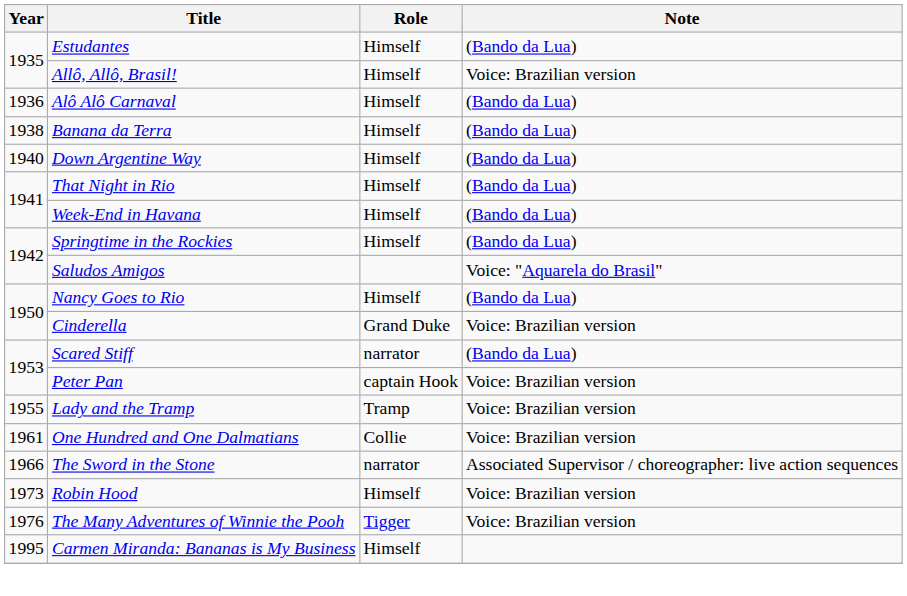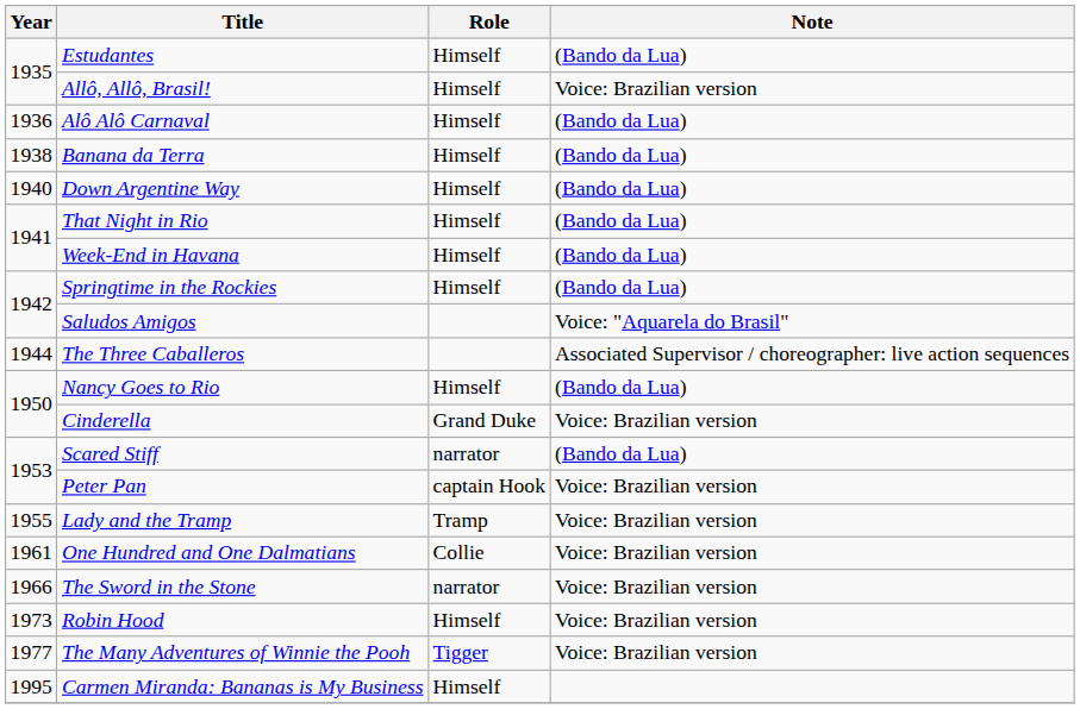 <table class="wikitable">
 <tr>
 <th>Year</th>
 <th>Title</th>
 <th>Role</th>
 <th>Note</th>
 </tr>
 <tr>
 <td rowspan="2">1935</td>
 <td><em><a href='#'>Estudantes</a></em></td>
 <td>Himself</td>
 <td>(<a href='#'>Bando da Lua</a>)</td>
 </tr>
 <tr>
 <td><em><a href='#'>Allô, Allô, Brasil!</a></em></td>
 <td>Himself</td>
 <td>Voice: Brazilian version</td>
 </tr>
 <tr>
 <td>1936</td>
 <td><em><a href='#'>Alô Alô Carnaval</a></em></td>
 <td>Himself</td>
 <td>(<a href='#'>Bando da Lua</a>)</td>
 </tr>
 <tr>
 <td>1938</td>
 <td><em><a href='#'>Banana da Terra</a></em></td>
 <td>Himself</td>
 <td>(<a href='#'>Bando da Lua</a>)</td>
 </tr>
 <tr>
 <td>1940</td>
 <td><em><a href='#'>Down Argentine Way</a></em></td>
 <td>Himself</td>
 <td>(<a href='#'>Bando da Lua</a>)</td>
 </tr>
 <tr>
 <td rowspan="2">1941</td>
 <td><em><a href='#'>That Night in Rio</a></em></td>
 <td>Himself</td>
 <td>(<a href='#'>Bando da Lua</a>)</td>
 </tr>
 <tr>
 <td><em><a href='#'>Week-End in Havana</a></em></td>
 <td>Himself</td>
 <td>(<a href='#'>Bando da Lua</a>)</td>
 </tr>
 <tr>
 <td rowspan="2">1942</td>
 <td><em><a href='#'>Springtime in the Rockies</a></em></td>
 <td>Himself</td>
 <td>(<a href='#'>Bando da Lua</a>)</td>
 </tr>
 <tr>
 <td><em><a href='#'>Saludos Amigos</a></em></td>
 <td></td>
 <td>Voice: "<a href='#'>Aquarela do Brasil</a>"</td>
 </tr>
 <tr>
+<td>1944</td>
+<td><em><a href='#'>The Three Caballeros</a></em></td>
+<td></td>
+<td>Associated Supervisor / choreographer: live action sequences</td>
+</tr>
+<tr>
 <td rowspan="2">1950</td>
 <td><em><a href='#'>Nancy Goes to Rio</a></em></td>
 <td>Himself</td>
 <td>(<a href='#'>Bando da Lua</a>)</td>
 </tr>
 <tr>
 <td><em><a href='#'>Cinderella</a></em></td>
 <td>Grand Duke</td>
 <td>Voice: Brazilian version</td>
 </tr>
 <tr>
 <td rowspan="2">1953</td>
 <td><em><a href='#'>Scared Stiff</a></em></td>
 <td>narrator</td>
 <td>(<a href='#'>Bando da Lua</a>)</td>
 </tr>
 <tr>
 <td><em><a href='#'>Peter Pan</a></em></td>
 <td>captain Hook</td>
 <td>Voice: Brazilian version</td>
 </tr>
 <tr>
 <td>1955</td>
 <td><em><a href='#'>Lady and the Tramp</a></em></td>
 <td>Tramp</td>
 <td>Voice: Brazilian version</td>
 </tr>
 <tr>
 <td>1961</td>
 <td><em><a href='#'>One Hundred and One Dalmatians</a></em></td>
 <td>Collie</td>
 <td>Voice: Brazilian version</td>
 </tr>
 <tr>
 <td>1966</td>
 <td><em><a href='#'>The Sword in the Stone</a></em></td>
 <td>narrator</td>
-<td>Associated Supervisor / choreographer: live action sequences</td>
+<td>Voice: Brazilian version</td>
 </tr>
 <tr>
 <td>1973</td>
 <td><em><a href='#'>Robin Hood</a></em></td>
 <td>Himself</td>
 <td>Voice: Brazilian version</td>
 </tr>
 <tr>
-<td>1976</td>
+<td>1977</td>
 <td><em><a href='#'>The Many Adventures of Winnie the Pooh</a></em></td>
 <td><a href='#'>Tigger</a></td>
 <td>Voice: Brazilian version</td>
 </tr>
 <tr>
 <td>1995</td>
 <td><em><a href='#'>Carmen Miranda: Bananas is My Business</a></em></td>
 <td>Himself</td>
 <td></td>
 </tr>
 <tr>
 </tr>
 </table>
